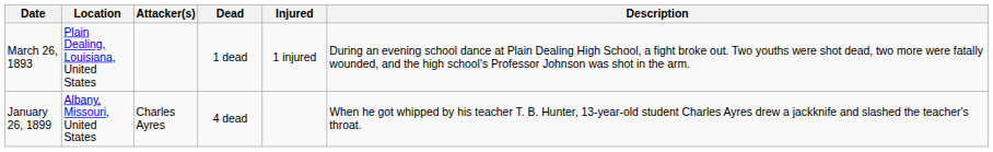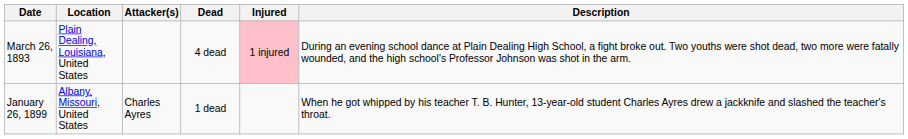 <table class="wikitable sortable" style="font-size:90%;">
 <tr>
 <th style="width:65px;">Date</th>
 <th style="width:85px;">Location</th>
 <th style="width:75px;">Attacker(s)</th>
 <th data-sort-type="number" style="width:75px;">Dead</th>
 <th data-sort-type="number" style="width:75px;">Injured</th>
 <th>Description</th>
 </tr>
 <tr>
 <td>March 26, 1893</td>
 <td><a href='#'>Plain Dealing, Louisiana</a>, United States</td>
 <td></td>
-<td align="center">1 dead</td>
-<td align="center">1 injured</td>
+<td align="center">4 dead</td>
+<td align="center" style="background: pink;">1 injured</td>
 <td>During an evening school dance at Plain Dealing High School, a fight broke out. Two youths were shot dead, two more were fatally wounded, and the high school's Professor Johnson was shot in the arm.</td>
 </tr>
 <tr>
 <td>January 26, 1899</td>
 <td><a href='#'>Albany, Missouri</a>, United States</td>
 <td>Charles Ayres</td>
-<td align="center">4 dead</td>
+<td align="center">1 dead</td>
 <td></td>
 <td>When he got whipped by his teacher T. B. Hunter, 13-year-old student Charles Ayres drew a jackknife and slashed the teacher's throat.</td>
 </tr>
 </table>
